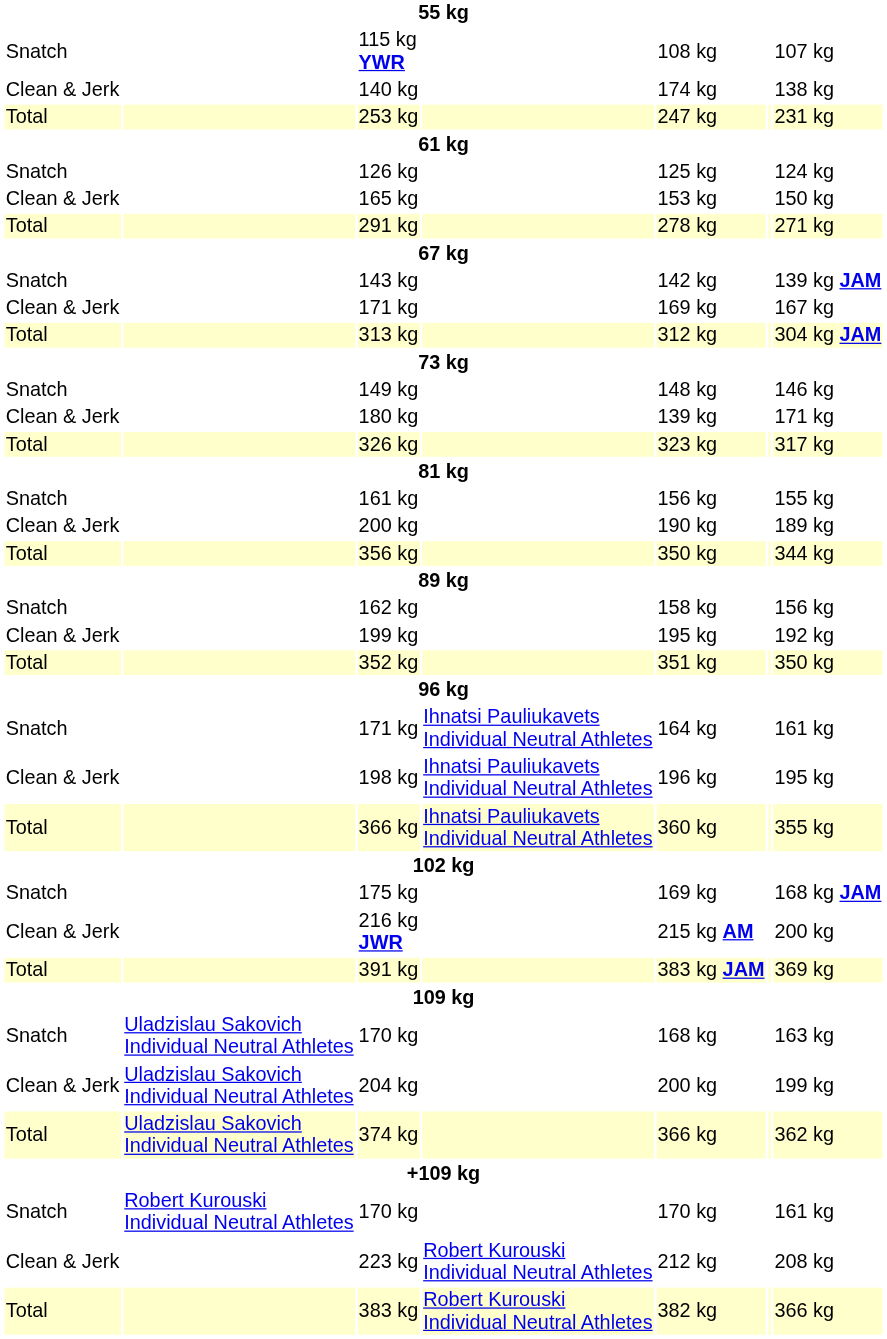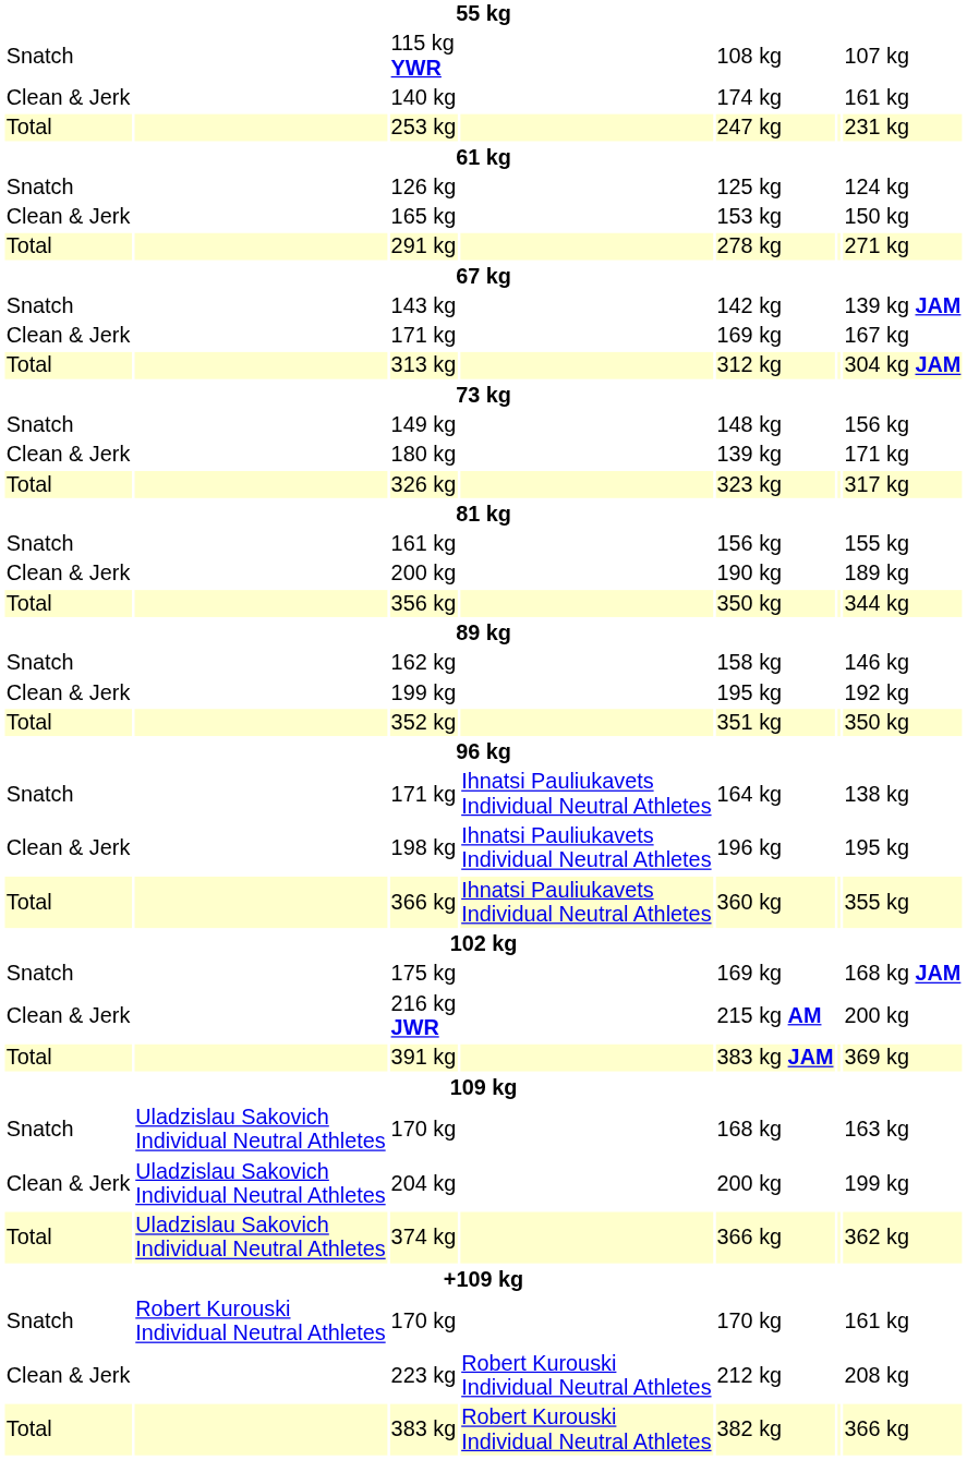 <table>
 <tr>
 <th colspan=7>55 kg</th>
 </tr>
 <tr>
 <td>Snatch</td>
 <td></td>
 <td>115 kg<br><strong><a href='#'>YWR</a></strong></td>
 <td></td>
 <td>108 kg</td>
 <td></td>
 <td>107 kg</td>
 </tr>
 <tr>
 <td>Clean & Jerk</td>
 <td></td>
 <td>140 kg</td>
 <td></td>
 <td>174 kg</td>
 <td></td>
-<td>138 kg</td>
+<td>161 kg</td>
 </tr>
 <tr bgcolor=ffffcc>
 <td>Total</td>
 <td></td>
 <td>253 kg</td>
 <td></td>
 <td>247 kg</td>
 <td></td>
 <td>231 kg</td>
 </tr>
 <tr>
 <th colspan=7>61 kg</th>
 </tr>
 <tr>
 <td>Snatch</td>
 <td></td>
 <td>126 kg</td>
 <td></td>
 <td>125 kg</td>
 <td></td>
 <td>124 kg</td>
 </tr>
 <tr>
 <td>Clean & Jerk</td>
 <td></td>
 <td>165 kg</td>
 <td></td>
 <td>153 kg</td>
 <td></td>
 <td>150 kg</td>
 </tr>
 <tr bgcolor=ffffcc>
 <td>Total</td>
 <td></td>
 <td>291 kg</td>
 <td></td>
 <td>278 kg</td>
 <td></td>
 <td>271 kg</td>
 </tr>
 <tr>
 <th colspan=7>67 kg</th>
 </tr>
 <tr>
 <td>Snatch</td>
 <td></td>
 <td>143 kg</td>
 <td></td>
 <td>142 kg</td>
 <td></td>
 <td>139 kg <strong><a href='#'>JAM</a></strong></td>
 </tr>
 <tr>
 <td>Clean & Jerk</td>
 <td></td>
 <td>171 kg</td>
 <td></td>
 <td>169 kg</td>
 <td></td>
 <td>167 kg</td>
 </tr>
 <tr bgcolor=ffffcc>
 <td>Total</td>
 <td></td>
 <td>313 kg</td>
 <td></td>
 <td>312 kg</td>
 <td></td>
 <td>304 kg <strong><a href='#'>JAM</a></strong></td>
 </tr>
 <tr>
 <th colspan=7>73 kg</th>
 </tr>
 <tr>
 <td>Snatch</td>
 <td></td>
 <td>149 kg</td>
 <td></td>
 <td>148 kg</td>
 <td></td>
-<td>146 kg</td>
+<td>156 kg</td>
 </tr>
 <tr>
 <td>Clean & Jerk</td>
 <td></td>
 <td>180 kg</td>
 <td></td>
 <td>139 kg</td>
 <td></td>
 <td>171 kg</td>
 </tr>
 <tr bgcolor=ffffcc>
 <td>Total</td>
 <td></td>
 <td>326 kg</td>
 <td></td>
 <td>323 kg</td>
 <td></td>
 <td>317 kg</td>
 </tr>
 <tr>
 <th colspan=7>81 kg</th>
 </tr>
 <tr>
 <td>Snatch</td>
 <td></td>
 <td>161 kg</td>
 <td></td>
 <td>156 kg</td>
 <td></td>
 <td>155 kg</td>
 </tr>
 <tr>
 <td>Clean & Jerk</td>
 <td></td>
 <td>200 kg</td>
 <td></td>
 <td>190 kg</td>
 <td></td>
 <td>189 kg</td>
 </tr>
 <tr bgcolor=ffffcc>
 <td>Total</td>
 <td></td>
 <td>356 kg</td>
 <td></td>
 <td>350 kg</td>
 <td></td>
 <td>344 kg</td>
 </tr>
 <tr>
 <th colspan=7>89 kg</th>
 </tr>
 <tr>
 <td>Snatch</td>
 <td></td>
 <td>162 kg</td>
 <td></td>
 <td>158 kg</td>
 <td></td>
-<td>156 kg</td>
+<td>146 kg</td>
 </tr>
 <tr>
 <td>Clean & Jerk</td>
 <td></td>
 <td>199 kg</td>
 <td></td>
 <td>195 kg</td>
 <td></td>
 <td>192 kg</td>
 </tr>
 <tr bgcolor=ffffcc>
 <td>Total</td>
 <td></td>
 <td>352 kg</td>
 <td></td>
 <td>351 kg</td>
 <td></td>
 <td>350 kg</td>
 </tr>
 <tr>
 <th colspan=7>96 kg</th>
 </tr>
 <tr>
 <td>Snatch</td>
 <td></td>
 <td>171 kg</td>
 <td><a href='#'>Ihnatsi Pauliukavets</a><br><a href='#'>Individual Neutral Athletes</a></td>
 <td>164 kg</td>
 <td></td>
-<td>161 kg</td>
+<td>138 kg</td>
 </tr>
 <tr>
 <td>Clean & Jerk</td>
 <td></td>
 <td>198 kg</td>
 <td><a href='#'>Ihnatsi Pauliukavets</a><br><a href='#'>Individual Neutral Athletes</a></td>
 <td>196 kg</td>
 <td></td>
 <td>195 kg</td>
 </tr>
 <tr bgcolor=ffffcc>
 <td>Total</td>
 <td></td>
 <td>366 kg</td>
 <td><a href='#'>Ihnatsi Pauliukavets</a><br><a href='#'>Individual Neutral Athletes</a></td>
 <td>360 kg</td>
 <td></td>
 <td>355 kg</td>
 </tr>
 <tr>
 <th colspan=7>102 kg</th>
 </tr>
 <tr>
 <td>Snatch</td>
 <td></td>
 <td>175 kg</td>
 <td></td>
 <td>169 kg</td>
 <td></td>
 <td>168 kg <strong><a href='#'>JAM</a></strong></td>
 </tr>
 <tr>
 <td>Clean & Jerk</td>
 <td></td>
 <td>216 kg<br><strong><a href='#'>JWR</a></strong></td>
 <td></td>
 <td>215 kg <strong><a href='#'>AM</a></strong></td>
 <td></td>
 <td>200 kg</td>
 </tr>
 <tr bgcolor=ffffcc>
 <td>Total</td>
 <td></td>
 <td>391 kg</td>
 <td></td>
 <td>383 kg <strong><a href='#'>JAM</a></strong></td>
 <td></td>
 <td>369 kg</td>
 </tr>
 <tr>
 <th colspan=7>109 kg</th>
 </tr>
 <tr>
 <td>Snatch</td>
 <td><a href='#'>Uladzislau Sakovich</a><br><a href='#'>Individual Neutral Athletes</a></td>
 <td>170 kg</td>
 <td></td>
 <td>168 kg</td>
 <td></td>
 <td>163 kg</td>
 </tr>
 <tr>
 <td>Clean & Jerk</td>
 <td><a href='#'>Uladzislau Sakovich</a><br><a href='#'>Individual Neutral Athletes</a></td>
 <td>204 kg</td>
 <td></td>
 <td>200 kg</td>
 <td></td>
 <td>199 kg</td>
 </tr>
 <tr bgcolor=ffffcc>
 <td>Total</td>
 <td><a href='#'>Uladzislau Sakovich</a><br><a href='#'>Individual Neutral Athletes</a></td>
 <td>374 kg</td>
 <td></td>
 <td>366 kg</td>
 <td></td>
 <td>362 kg</td>
 </tr>
 <tr>
 <th colspan=7>+109 kg</th>
 </tr>
 <tr>
 <td>Snatch</td>
 <td><a href='#'>Robert Kurouski</a><br><a href='#'>Individual Neutral Athletes</a></td>
 <td>170 kg</td>
 <td></td>
 <td>170 kg</td>
 <td></td>
 <td>161 kg</td>
 </tr>
 <tr>
 <td>Clean & Jerk</td>
 <td></td>
 <td>223 kg</td>
 <td><a href='#'>Robert Kurouski</a><br><a href='#'>Individual Neutral Athletes</a></td>
 <td>212 kg</td>
 <td></td>
 <td>208 kg</td>
 </tr>
 <tr bgcolor=ffffcc>
 <td>Total</td>
 <td></td>
 <td>383 kg</td>
 <td><a href='#'>Robert Kurouski</a><br><a href='#'>Individual Neutral Athletes</a></td>
 <td>382 kg</td>
 <td></td>
 <td>366 kg</td>
 </tr>
 </table>
